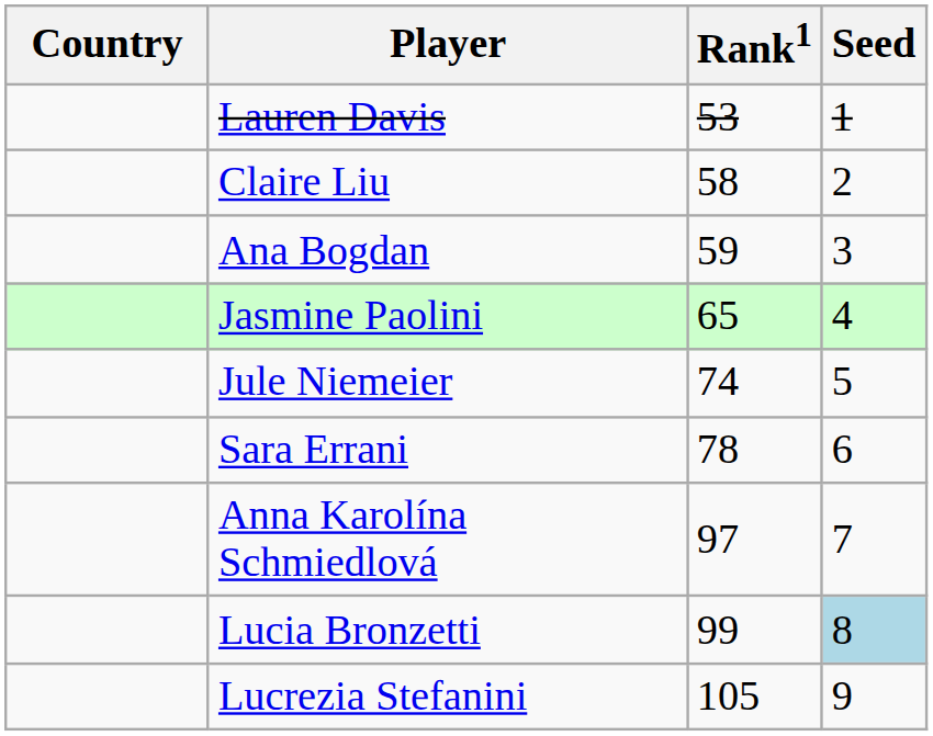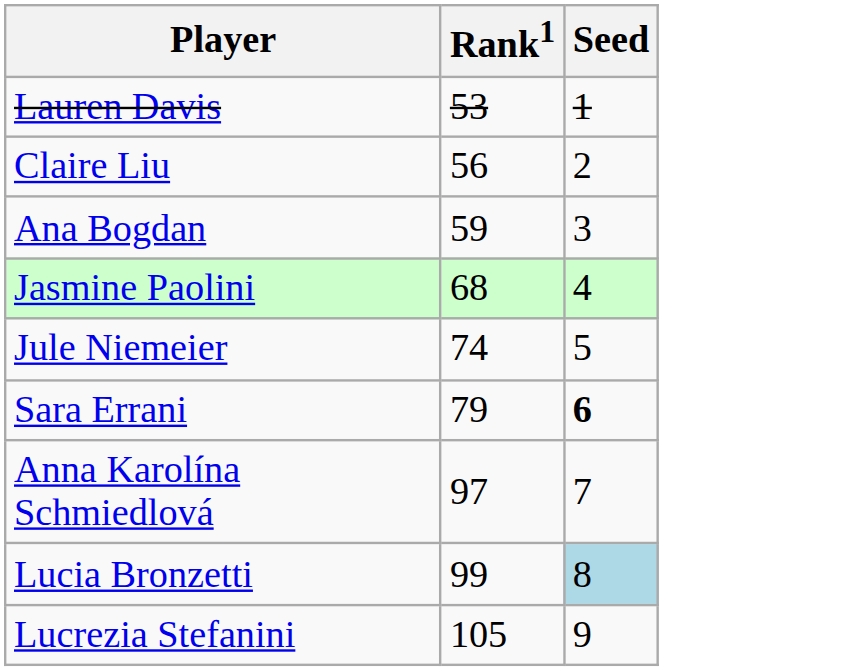 <table class="sortable wikitable">
 <tr>
-<th width="70">Country</th>
 <th width="175">Player</th>
 <th>Rank<sup>1</sup></th>
 <th>Seed</th>
 </tr>
 <tr>
-<td><s></s></td>
 <td><s><a href='#'>Lauren Davis</a></s></td>
 <td><s>53</s></td>
 <td><s>1</s></td>
 </tr>
 <tr>
-<td></td>
 <td><a href='#'>Claire Liu</a></td>
-<td>58</td>
+<td>56</td>
 <td>2</td>
 </tr>
 <tr>
-<td></td>
 <td><a href='#'>Ana Bogdan</a></td>
 <td>59</td>
 <td>3</td>
 </tr>
 <tr style="background:#cfc;">
-<td></td>
 <td><a href='#'>Jasmine Paolini</a></td>
-<td>65</td>
+<td>68</td>
 <td>4</td>
 </tr>
 <tr>
-<td></td>
 <td><a href='#'>Jule Niemeier</a></td>
 <td>74</td>
 <td>5</td>
 </tr>
 <tr>
-<td></td>
 <td><a href='#'>Sara Errani</a></td>
-<td>78</td>
-<td>6</td>
+<td>79</td>
+<td><strong>6</strong></td>
 </tr>
 <tr>
-<td></td>
 <td><a href='#'>Anna Karolína Schmiedlová</a></td>
 <td>97</td>
 <td>7</td>
 </tr>
 <tr>
-<td></td>
 <td><a href='#'>Lucia Bronzetti</a></td>
 <td>99</td>
 <td style="background: lightblue;">8</td>
 </tr>
 <tr>
-<td></td>
 <td><a href='#'>Lucrezia Stefanini</a></td>
 <td>105</td>
 <td>9</td>
 </tr>
 </table>
